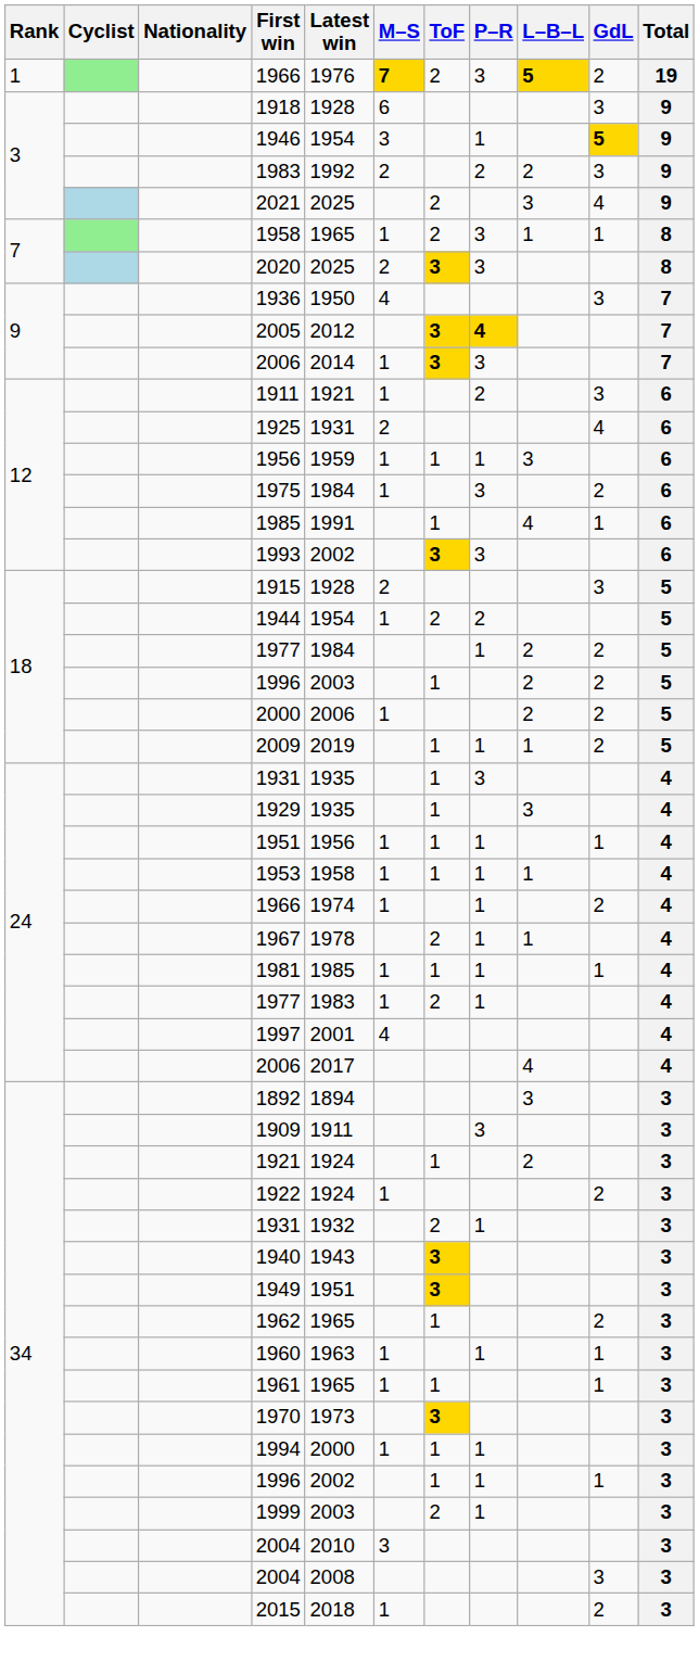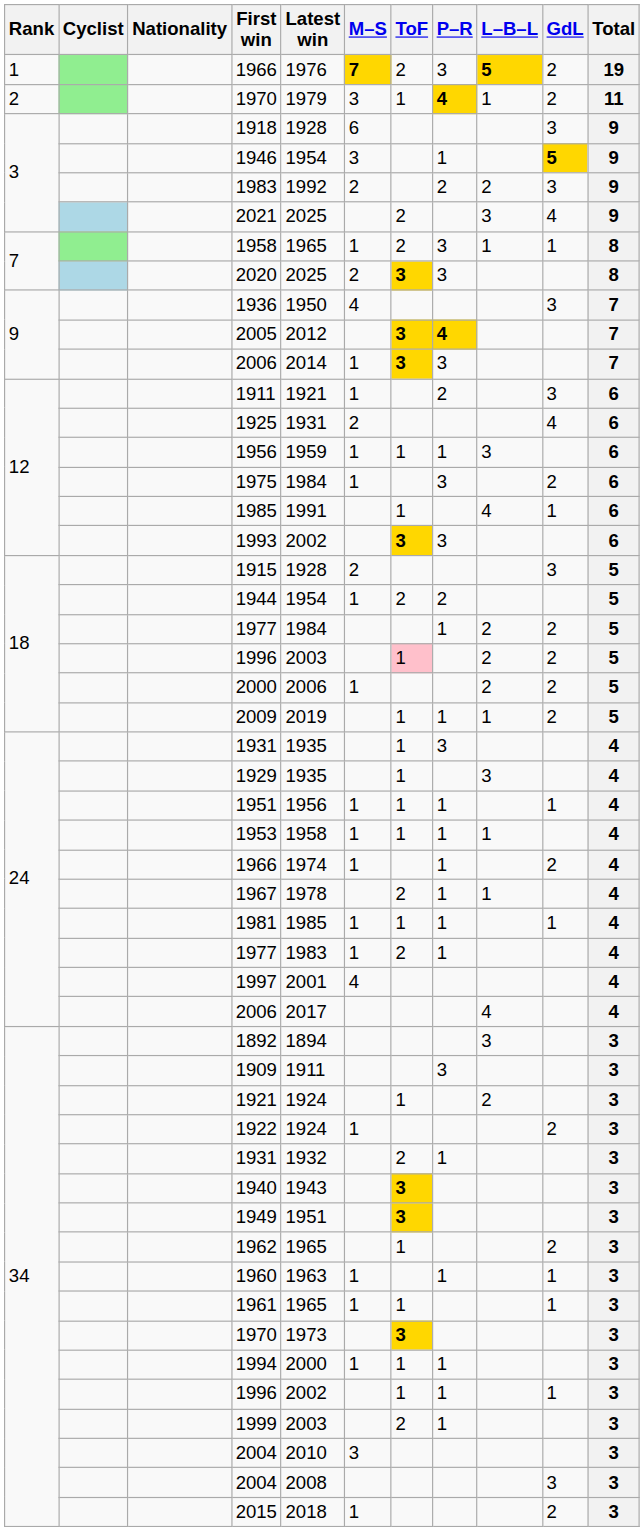 <table class="wikitable sortable sticky-header" style="text-align:left">
 <tr>
 <th>Rank</th>
 <th>Cyclist</th>
 <th>Nationality</th>
 <th>First<br>win</th>
 <th>Latest<br>win</th>
 <th><a href='#'>M–S</a></th>
 <th><a href='#'>ToF</a></th>
 <th><a href='#'>P–R</a></th>
 <th><a href='#'>L–B–L</a></th>
 <th><a href='#'>GdL</a></th>
 <th>Total</th>
 </tr>
 <tr>
 <td>1</td>
 <td bgcolor="lightgreen"></td>
 <td></td>
 <td>1966</td>
 <td>1976</td>
 <td bgcolor=gold><strong>7</strong></td>
 <td>2</td>
 <td>3</td>
 <td bgcolor=gold><strong>5</strong></td>
 <td>2</td>
 <th bgcolor=gold><strong>19</strong></th>
+</tr>
+<tr>
+<td>2</td>
+<td bgcolor="lightgreen"></td>
+<td></td>
+<td>1970</td>
+<td>1979</td>
+<td>3</td>
+<td>1</td>
+<td bgcolor=gold><strong>4</strong></td>
+<td>1</td>
+<td>2</td>
+<th>11</th>
 </tr>
 <tr>
 <td rowspan=4>3</td>
 <td></td>
 <td></td>
 <td>1918</td>
 <td>1928</td>
 <td>6</td>
 <td></td>
 <td></td>
 <td></td>
 <td>3</td>
 <th>9</th>
 </tr>
 <tr>
 <td></td>
 <td></td>
 <td>1946</td>
 <td>1954</td>
 <td>3</td>
 <td></td>
 <td>1</td>
 <td></td>
 <td bgcolor=gold><strong>5</strong></td>
 <th>9</th>
 </tr>
 <tr>
 <td></td>
 <td></td>
 <td>1983</td>
 <td>1992</td>
 <td>2</td>
 <td></td>
 <td>2</td>
 <td>2</td>
 <td>3</td>
 <th>9</th>
 </tr>
 <tr>
 <td bgcolor="lightblue"></td>
 <td></td>
 <td>2021</td>
 <td>2025</td>
 <td></td>
 <td>2</td>
 <td></td>
 <td>3</td>
 <td>4</td>
 <th>9</th>
 </tr>
 <tr>
 <td rowspan=2>7</td>
 <td bgcolor="lightgreen"></td>
 <td></td>
 <td>1958</td>
 <td>1965</td>
 <td>1</td>
 <td>2</td>
 <td>3</td>
 <td>1</td>
 <td>1</td>
 <th>8</th>
 </tr>
 <tr>
 <td bgcolor="lightblue"></td>
 <td></td>
 <td>2020</td>
 <td>2025</td>
 <td>2</td>
 <td bgcolor="gold"><strong>3</strong></td>
 <td>3</td>
 <td></td>
 <td></td>
 <th>8</th>
 </tr>
 <tr>
 <td rowspan="3">9</td>
 <td></td>
 <td></td>
 <td>1936</td>
 <td>1950</td>
 <td>4</td>
 <td></td>
 <td></td>
 <td></td>
 <td>3</td>
 <th>7</th>
 </tr>
 <tr>
 <td></td>
 <td></td>
 <td>2005</td>
 <td>2012</td>
 <td></td>
 <td bgcolor=gold><strong>3</strong></td>
 <td bgcolor=gold><strong>4</strong></td>
 <td></td>
 <td></td>
 <th>7</th>
 </tr>
 <tr>
 <td></td>
 <td></td>
 <td>2006</td>
 <td>2014</td>
 <td>1</td>
 <td bgcolor=gold><strong>3</strong></td>
 <td>3</td>
 <td></td>
 <td></td>
 <th>7</th>
 </tr>
 <tr>
 <td rowspan="6">12</td>
 <td></td>
 <td></td>
 <td>1911</td>
 <td>1921</td>
 <td>1</td>
 <td></td>
 <td>2</td>
 <td></td>
 <td>3</td>
 <th>6</th>
 </tr>
 <tr>
 <td></td>
 <td></td>
 <td>1925</td>
 <td>1931</td>
 <td>2</td>
 <td></td>
 <td></td>
 <td></td>
 <td>4</td>
 <th>6</th>
 </tr>
 <tr>
 <td></td>
 <td></td>
 <td>1956</td>
 <td>1959</td>
 <td>1</td>
 <td>1</td>
 <td>1</td>
 <td>3</td>
 <td></td>
 <th>6</th>
 </tr>
 <tr>
 <td></td>
 <td></td>
 <td>1975</td>
 <td>1984</td>
 <td>1</td>
 <td></td>
 <td>3</td>
 <td></td>
 <td>2</td>
 <th>6</th>
 </tr>
 <tr>
 <td></td>
 <td></td>
 <td>1985</td>
 <td>1991</td>
 <td></td>
 <td>1</td>
 <td></td>
 <td>4</td>
 <td>1</td>
 <th>6</th>
 </tr>
 <tr>
 <td></td>
 <td></td>
 <td>1993</td>
 <td>2002</td>
 <td></td>
 <td bgcolor=gold><strong>3</strong></td>
 <td>3</td>
 <td></td>
 <td></td>
 <th>6</th>
 </tr>
 <tr>
 <td rowspan="6">18</td>
 <td></td>
 <td></td>
 <td>1915</td>
 <td>1928</td>
 <td>2</td>
 <td></td>
 <td></td>
 <td></td>
 <td>3</td>
 <th>5</th>
 </tr>
 <tr>
 <td></td>
 <td></td>
 <td>1944</td>
 <td>1954</td>
 <td>1</td>
 <td>2</td>
 <td>2</td>
 <td></td>
 <td></td>
 <th>5</th>
 </tr>
 <tr>
 <td></td>
 <td></td>
 <td>1977</td>
 <td>1984</td>
 <td></td>
 <td></td>
 <td>1</td>
 <td>2</td>
 <td>2</td>
 <th>5</th>
 </tr>
 <tr>
 <td></td>
 <td></td>
 <td>1996</td>
 <td>2003</td>
 <td></td>
-<td>1</td>
+<td style="background: pink;">1</td>
 <td></td>
 <td>2</td>
 <td>2</td>
 <th>5</th>
 </tr>
 <tr>
 <td></td>
 <td></td>
 <td>2000</td>
 <td>2006</td>
 <td>1</td>
 <td></td>
 <td></td>
 <td>2</td>
 <td>2</td>
 <th>5</th>
 </tr>
 <tr>
 <td></td>
 <td></td>
 <td>2009</td>
 <td>2019</td>
 <td></td>
 <td>1</td>
 <td>1</td>
 <td>1</td>
 <td>2</td>
 <th>5</th>
 </tr>
 <tr>
 <td rowspan="10">24</td>
 <td></td>
 <td></td>
 <td>1931</td>
 <td>1935</td>
 <td></td>
 <td>1</td>
 <td>3</td>
 <td></td>
 <td></td>
 <th>4</th>
 </tr>
 <tr>
 <td></td>
 <td></td>
 <td>1929</td>
 <td>1935</td>
 <td></td>
 <td>1</td>
 <td></td>
 <td>3</td>
 <td></td>
 <th>4</th>
 </tr>
 <tr>
 <td></td>
 <td></td>
 <td>1951</td>
 <td>1956</td>
 <td>1</td>
 <td>1</td>
 <td>1</td>
 <td></td>
 <td>1</td>
 <th>4</th>
 </tr>
 <tr>
 <td></td>
 <td></td>
 <td>1953</td>
 <td>1958</td>
 <td>1</td>
 <td>1</td>
 <td>1</td>
 <td>1</td>
 <td></td>
 <th>4</th>
 </tr>
 <tr>
 <td></td>
 <td></td>
 <td>1966</td>
 <td>1974</td>
 <td>1</td>
 <td></td>
 <td>1</td>
 <td></td>
 <td>2</td>
 <th>4</th>
 </tr>
 <tr>
 <td></td>
 <td></td>
 <td>1967</td>
 <td>1978</td>
 <td></td>
 <td>2</td>
 <td>1</td>
 <td>1</td>
 <td></td>
 <th>4</th>
 </tr>
 <tr>
 <td></td>
 <td></td>
 <td>1981</td>
 <td>1985</td>
 <td>1</td>
 <td>1</td>
 <td>1</td>
 <td></td>
 <td>1</td>
 <th>4</th>
 </tr>
 <tr>
 <td></td>
 <td></td>
 <td>1977</td>
 <td>1983</td>
 <td>1</td>
 <td>2</td>
 <td>1</td>
 <td></td>
 <td></td>
 <th>4</th>
 </tr>
 <tr>
 <td></td>
 <td></td>
 <td>1997</td>
 <td>2001</td>
 <td>4</td>
 <td></td>
 <td></td>
 <td></td>
 <td></td>
 <th>4</th>
 </tr>
 <tr>
 <td></td>
 <td></td>
 <td>2006</td>
 <td>2017</td>
 <td></td>
 <td></td>
 <td></td>
 <td>4</td>
 <td></td>
 <th>4</th>
 </tr>
 <tr>
 <td rowspan="17">34</td>
 <td></td>
 <td></td>
 <td>1892</td>
 <td>1894</td>
 <td></td>
 <td></td>
 <td></td>
 <td>3</td>
 <td></td>
 <th>3</th>
 </tr>
 <tr>
 <td></td>
 <td></td>
 <td>1909</td>
 <td>1911</td>
 <td></td>
 <td></td>
 <td>3</td>
 <td></td>
 <td></td>
 <th>3</th>
 </tr>
 <tr>
 <td></td>
 <td></td>
 <td>1921</td>
 <td>1924</td>
 <td></td>
 <td>1</td>
 <td></td>
 <td>2</td>
 <td></td>
 <th>3</th>
 </tr>
 <tr>
 <td></td>
 <td></td>
 <td>1922</td>
 <td>1924</td>
 <td>1</td>
 <td></td>
 <td></td>
 <td></td>
 <td>2</td>
 <th>3</th>
 </tr>
 <tr>
 <td></td>
 <td></td>
 <td>1931</td>
 <td>1932</td>
 <td></td>
 <td>2</td>
 <td>1</td>
 <td></td>
 <td></td>
 <th>3</th>
 </tr>
 <tr>
 <td></td>
 <td></td>
 <td>1940</td>
 <td>1943</td>
 <td></td>
 <td bgcolor=gold><strong>3</strong></td>
 <td></td>
 <td></td>
 <td></td>
 <th>3</th>
 </tr>
 <tr>
 <td></td>
 <td></td>
 <td>1949</td>
 <td>1951</td>
 <td></td>
 <td bgcolor=gold><strong>3</strong></td>
 <td></td>
 <td></td>
 <td></td>
 <th>3</th>
 </tr>
 <tr>
 <td></td>
 <td></td>
 <td>1962</td>
 <td>1965</td>
 <td></td>
 <td>1</td>
 <td></td>
 <td></td>
 <td>2</td>
 <th>3</th>
 </tr>
 <tr>
 <td></td>
 <td></td>
 <td>1960</td>
 <td>1963</td>
 <td>1</td>
 <td></td>
 <td>1</td>
 <td></td>
 <td>1</td>
 <th>3</th>
 </tr>
 <tr>
 <td></td>
 <td></td>
 <td>1961</td>
 <td>1965</td>
 <td>1</td>
 <td>1</td>
 <td></td>
 <td></td>
 <td>1</td>
 <th>3</th>
 </tr>
 <tr>
 <td></td>
 <td></td>
 <td>1970</td>
 <td>1973</td>
 <td></td>
 <td bgcolor=gold><strong>3</strong></td>
 <td></td>
 <td></td>
 <td></td>
 <th>3</th>
 </tr>
 <tr>
 <td></td>
 <td><br></td>
 <td>1994</td>
 <td>2000</td>
 <td>1</td>
 <td>1</td>
 <td>1</td>
 <td></td>
 <td></td>
 <th>3</th>
 </tr>
 <tr>
 <td></td>
 <td></td>
 <td>1996</td>
 <td>2002</td>
 <td></td>
 <td>1</td>
 <td>1</td>
 <td></td>
 <td>1</td>
 <th>3</th>
 </tr>
 <tr>
 <td></td>
 <td></td>
 <td>1999</td>
 <td>2003</td>
 <td></td>
 <td>2</td>
 <td>1</td>
 <td></td>
 <td></td>
 <th>3</th>
 </tr>
 <tr>
 <td></td>
 <td></td>
 <td>2004</td>
 <td>2010</td>
 <td>3</td>
 <td></td>
 <td></td>
 <td></td>
 <td></td>
 <th>3</th>
 </tr>
 <tr>
 <td></td>
 <td></td>
 <td>2004</td>
 <td>2008</td>
 <td></td>
 <td></td>
 <td></td>
 <td></td>
 <td>3</td>
 <th>3</th>
 </tr>
 <tr>
 <td></td>
 <td></td>
 <td>2015</td>
 <td>2018</td>
 <td>1</td>
 <td></td>
 <td></td>
 <td></td>
 <td>2</td>
 <th>3</th>
 </tr>
 </table>
